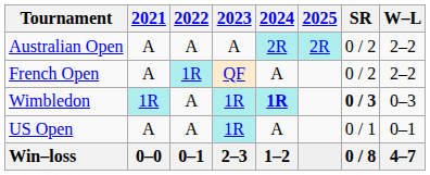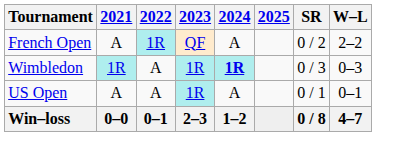 <table class=wikitable style=text-align:center>
 <tr>
 <th>Tournament</th>
 <th><a href='#'>2021</a></th>
 <th><a href='#'>2022</a></th>
 <th><a href='#'>2023</a></th>
 <th><a href='#'>2024</a></th>
 <th><a href='#'>2025</a></th>
 <th>SR</th>
 <th>W–L</th>
-</tr>
-<tr>
-<td align=left><a href='#'>Australian Open</a></td>
-<td>A</td>
-<td>A</td>
-<td>A</td>
-<td bgcolor=afeeee><a href='#'>2R</a></td>
-<td bgcolor=afeeee><a href='#'>2R</a></td>
-<td>0 / 2</td>
-<td>2–2</td>
 </tr>
 <tr>
 <td align=left><a href='#'>French Open</a></td>
 <td>A</td>
 <td bgcolor=afeeee><a href='#'>1R</a></td>
 <td bgcolor=ffebcd><a href='#'>QF</a></td>
 <td>A</td>
 <td></td>
 <td>0 / 2</td>
 <td>2–2</td>
 </tr>
 <tr>
 <td align=left><a href='#'>Wimbledon</a></td>
 <td bgcolor=afeeee><a href='#'>1R</a></td>
 <td>A</td>
 <td bgcolor=afeeee><a href='#'>1R</a></td>
 <td bgcolor=afeeee><strong><a href='#'>1R</a></strong></td>
 <td></td>
-<td><strong>0 / 3</strong></td>
+<td>0 / 3</td>
 <td>0–3</td>
 </tr>
 <tr>
 <td align=left><a href='#'>US Open</a></td>
 <td>A</td>
 <td>A</td>
 <td bgcolor=afeeee><a href='#'>1R</a></td>
 <td>A</td>
 <td></td>
 <td>0 / 1</td>
 <td>0–1</td>
 </tr>
 <tr style=font-weight:bold;background:#efefef>
 <th style=text-align:left>Win–loss</th>
 <th>0–0</th>
 <th>0–1</th>
 <th>2–3</th>
 <th>1–2</th>
 <td></td>
 <th>0 / 8</th>
 <th>4–7</th>
 </tr>
 <tr>
 </tr>
 </table>
